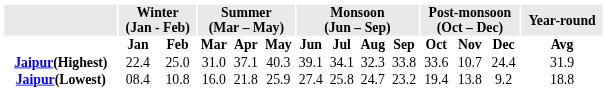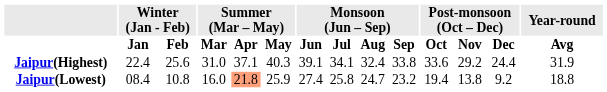 <table class="toc" cellpadding=0 cellspacing=2 width=700px style="float:center; margin:2em 2em 2em 2em; padding:0.5e text-align:left; clear:all; margin-left:3px">
 <tr align=center style="background:#e9e9e9;">
 <td colspan=1 abbr=""></td>
 <th colspan=2 abbr="winter">Winter<br>(Jan - Feb)</th>
 <th colspan=3 abbr="summer">Summer<br>(Mar – May)</th>
 <th colspan=4 abbr="monsoon">Monsoon<br>(Jun – Sep)</th>
 <th colspan=3 abbr="post-monsoon">Post-monsoon<br>(Oct – Dec)</th>
 <th colspan=1 abbr="year-round">Year-round</th>
 </tr>
 <tr align=center>
 <th></th>
 <th abbr="January">Jan</th>
 <th abbr="February">Feb</th>
 <th abbr="March">Mar</th>
 <th abbr="April">Apr</th>
 <th>May</th>
 <th abbr="June">Jun</th>
 <th abbr="July">Jul</th>
 <th abbr="August">Aug</th>
 <th abbr="September">Sep</th>
 <th abbr="October">Oct</th>
 <th abbr="November">Nov</th>
 <th abbr="December">Dec</th>
 <th abbr="Average">Avg</th>
 </tr>
 <tr align=center>
 <th><a href='#'>Jaipur</a>(Highest)</th>
 <td>22.4</td>
-<td>25.0</td>
+<td>25.6</td>
 <td>31.0</td>
 <td>37.1</td>
 <td>40.3</td>
 <td>39.1</td>
 <td>34.1</td>
-<td>32.3</td>
+<td>32.4</td>
 <td>33.8</td>
 <td>33.6</td>
-<td>10.7</td>
+<td>29.2</td>
 <td>24.4</td>
 <td>31.9</td>
 </tr>
 <tr align=center>
 <th><a href='#'>Jaipur</a>(Lowest)</th>
 <td>08.4</td>
 <td>10.8</td>
 <td>16.0</td>
-<td>21.8</td>
+<td style="background: lightsalmon;">21.8</td>
 <td>25.9</td>
 <td>27.4</td>
 <td>25.8</td>
 <td>24.7</td>
 <td>23.2</td>
 <td>19.4</td>
 <td>13.8</td>
 <td>9.2</td>
 <td>18.8</td>
 </tr>
 </table>
